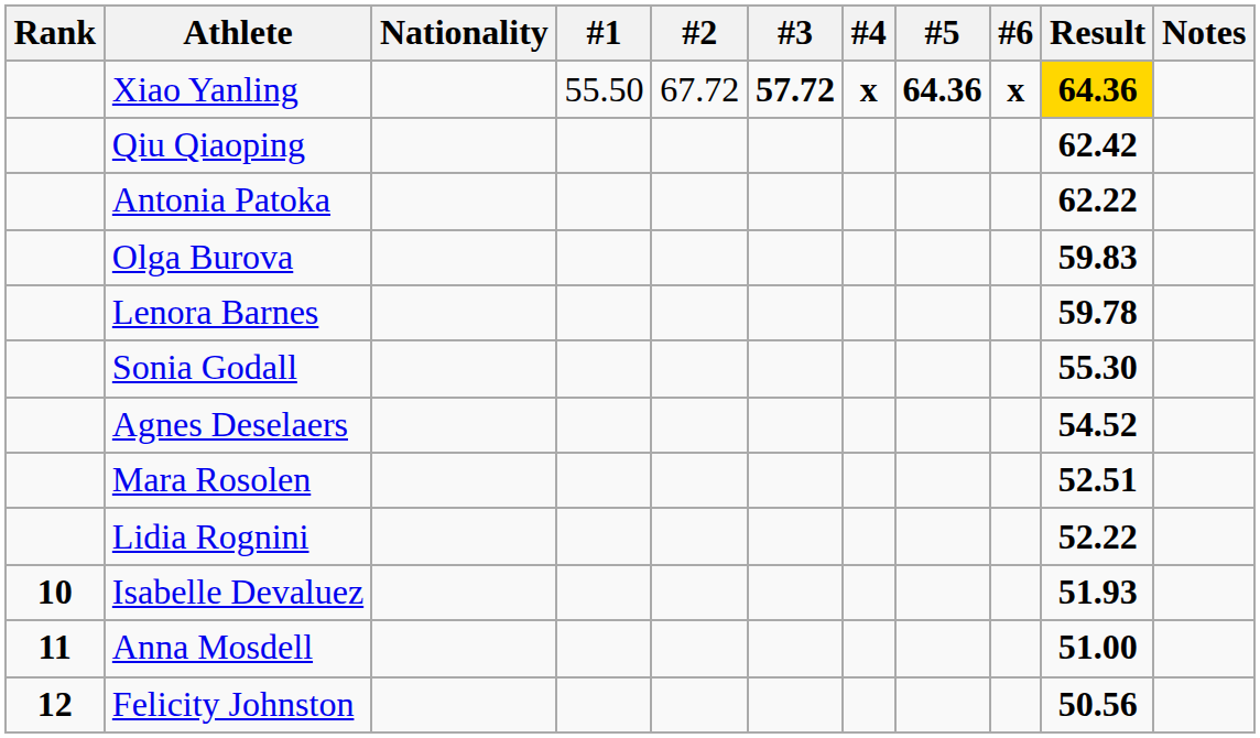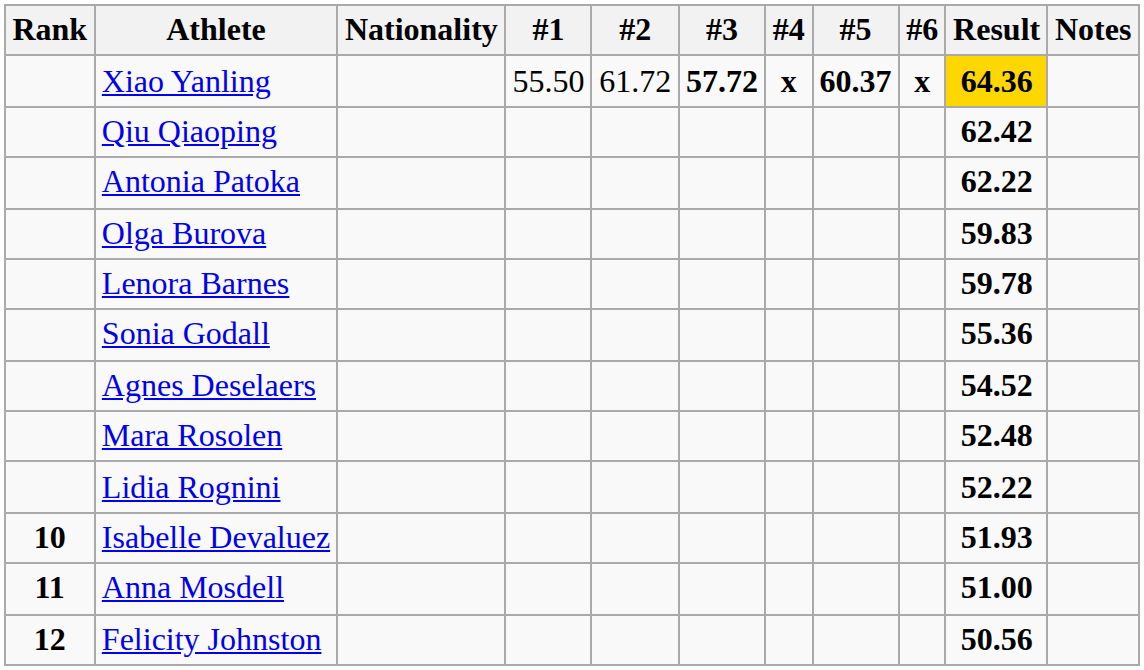 <table class="wikitable sortable" style="text-align:center">
 <tr>
 <th>Rank</th>
 <th>Athlete</th>
 <th>Nationality</th>
 <th>#1</th>
 <th>#2</th>
 <th>#3</th>
 <th>#4</th>
 <th>#5</th>
 <th>#6</th>
 <th>Result</th>
 <th>Notes</th>
 </tr>
 <tr>
 <td></td>
 <td align=left><a href='#'>Xiao Yanling</a></td>
 <td align=left></td>
 <td>55.50</td>
-<td>67.72</td>
+<td>61.72</td>
 <td><strong>57.72</strong></td>
 <td><strong>x</strong></td>
-<td><strong>64.36</strong></td>
+<td><strong>60.37</strong></td>
 <td><strong>x</strong></td>
 <td style="background: gold;"><strong>64.36</strong></td>
 <td></td>
 </tr>
 <tr>
 <td></td>
 <td align=left><a href='#'>Qiu Qiaoping</a></td>
 <td align=left></td>
 <td></td>
 <td></td>
 <td></td>
 <td></td>
 <td></td>
 <td></td>
 <td><strong>62.42</strong></td>
 <td></td>
 </tr>
 <tr>
 <td></td>
 <td align=left><a href='#'>Antonia Patoka</a></td>
 <td align=left></td>
 <td></td>
 <td></td>
 <td></td>
 <td></td>
 <td></td>
 <td></td>
 <td><strong>62.22</strong></td>
 <td></td>
 </tr>
 <tr>
 <td></td>
 <td align=left><a href='#'>Olga Burova</a></td>
 <td align=left></td>
 <td></td>
 <td></td>
 <td></td>
 <td></td>
 <td></td>
 <td></td>
 <td><strong>59.83</strong></td>
 <td></td>
 </tr>
 <tr>
 <td></td>
 <td align=left><a href='#'>Lenora Barnes</a></td>
 <td align=left></td>
 <td></td>
 <td></td>
 <td></td>
 <td></td>
 <td></td>
 <td></td>
 <td><strong>59.78</strong></td>
 <td></td>
 </tr>
 <tr>
 <td></td>
 <td align=left><a href='#'>Sonia Godall</a></td>
 <td align=left></td>
 <td></td>
 <td></td>
 <td></td>
 <td></td>
 <td></td>
 <td></td>
-<td><strong>55.30</strong></td>
+<td><strong>55.36</strong></td>
 <td></td>
 </tr>
 <tr>
 <td></td>
 <td align=left><a href='#'>Agnes Deselaers</a></td>
 <td align=left></td>
 <td></td>
 <td></td>
 <td></td>
 <td></td>
 <td></td>
 <td></td>
 <td><strong>54.52</strong></td>
 <td></td>
 </tr>
 <tr>
 <td></td>
 <td align=left><a href='#'>Mara Rosolen</a></td>
 <td align=left></td>
 <td></td>
 <td></td>
 <td></td>
 <td></td>
 <td></td>
 <td></td>
-<td><strong>52.51</strong></td>
+<td><strong>52.48</strong></td>
 <td></td>
 </tr>
 <tr>
 <td></td>
 <td align=left><a href='#'>Lidia Rognini</a></td>
 <td align=left></td>
 <td></td>
 <td></td>
 <td></td>
 <td></td>
 <td></td>
 <td></td>
 <td><strong>52.22</strong></td>
 <td></td>
 </tr>
 <tr>
 <td><strong>10</strong></td>
 <td align=left><a href='#'>Isabelle Devaluez</a></td>
 <td align=left></td>
 <td></td>
 <td></td>
 <td></td>
 <td></td>
 <td></td>
 <td></td>
 <td><strong>51.93</strong></td>
 <td></td>
 </tr>
 <tr>
 <td><strong>11</strong></td>
 <td align=left><a href='#'>Anna Mosdell</a></td>
 <td align=left></td>
 <td></td>
 <td></td>
 <td></td>
 <td></td>
 <td></td>
 <td></td>
 <td><strong>51.00</strong></td>
 <td></td>
 </tr>
 <tr>
 <td><strong>12</strong></td>
 <td align=left><a href='#'>Felicity Johnston</a></td>
 <td align=left></td>
 <td></td>
 <td></td>
 <td></td>
 <td></td>
 <td></td>
 <td></td>
 <td><strong>50.56</strong></td>
 <td></td>
 </tr>
 </table>
